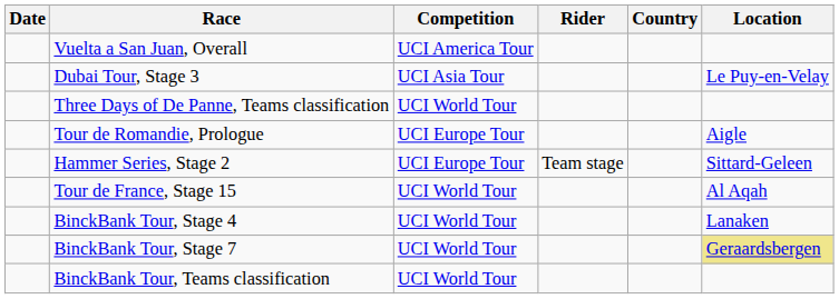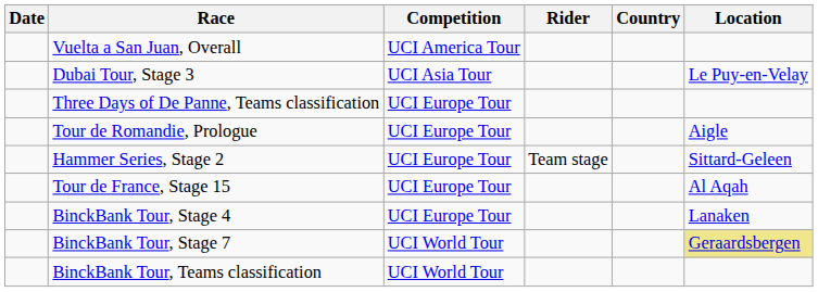 <table class="wikitable sortable">
 <tr>
 <th>Date</th>
 <th>Race</th>
 <th>Competition</th>
 <th>Rider</th>
 <th>Country</th>
 <th>Location</th>
 </tr>
 <tr>
 <td></td>
 <td><a href='#'>Vuelta a San Juan</a>, Overall</td>
 <td><a href='#'>UCI America Tour</a></td>
 <td></td>
 <td></td>
 <td></td>
 </tr>
 <tr>
 <td></td>
 <td><a href='#'>Dubai Tour</a>, Stage 3</td>
 <td><a href='#'>UCI Asia Tour</a></td>
 <td></td>
 <td></td>
 <td><a href='#'>Le Puy-en-Velay</a></td>
 </tr>
 <tr>
 <td></td>
 <td><a href='#'>Three Days of De Panne</a>, Teams classification</td>
-<td><a href='#'>UCI World Tour</a></td>
+<td><a href='#'>UCI Europe Tour</a></td>
 <td align="center"></td>
 <td></td>
 <td></td>
 </tr>
 <tr>
 <td></td>
 <td><a href='#'>Tour de Romandie</a>, Prologue</td>
 <td><a href='#'>UCI Europe Tour</a></td>
 <td></td>
 <td></td>
 <td><a href='#'>Aigle</a></td>
 </tr>
 <tr>
 <td></td>
 <td><a href='#'>Hammer Series</a>, Stage 2</td>
 <td><a href='#'>UCI Europe Tour</a></td>
 <td>Team stage</td>
 <td></td>
 <td><a href='#'>Sittard-Geleen</a></td>
 </tr>
 <tr>
 <td></td>
 <td><a href='#'>Tour de France</a>, Stage 15</td>
-<td><a href='#'>UCI World Tour</a></td>
+<td><a href='#'>UCI Europe Tour</a></td>
 <td></td>
 <td></td>
 <td><a href='#'>Al Aqah</a></td>
 </tr>
 <tr>
 <td></td>
 <td><a href='#'>BinckBank Tour</a>, Stage 4</td>
-<td><a href='#'>UCI World Tour</a></td>
+<td><a href='#'>UCI Europe Tour</a></td>
 <td></td>
 <td></td>
 <td><a href='#'>Lanaken</a></td>
 </tr>
 <tr>
 <td></td>
 <td><a href='#'>BinckBank Tour</a>, Stage 7</td>
 <td><a href='#'>UCI World Tour</a></td>
 <td></td>
 <td></td>
 <td style="background: khaki;"><a href='#'>Geraardsbergen</a></td>
 </tr>
 <tr>
 <td></td>
 <td><a href='#'>BinckBank Tour</a>, Teams classification</td>
 <td><a href='#'>UCI World Tour</a></td>
 <td align="center"></td>
 <td></td>
 <td></td>
 </tr>
 </table>
